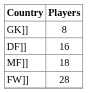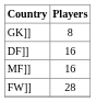 <table class="toccolours sortable" border="1" cellpadding="3" style="font-size:95%; border-collapse:collapse;">
 <tr>
 <th>Country</th>
 <th>Players</th>
 </tr>
 <tr>
 <td [[>GK]]</td>
 <td style="text-align:center">8</td>
 </tr>
 <tr>
 <td [[>DF]]</td>
 <td style="text-align:center">16</td>
 </tr>
 <tr>
 <td [[>MF]]</td>
-<td style="text-align:center">18</td>
+<td style="text-align:center">16</td>
 </tr>
 <tr>
 <td [[>FW]]</td>
 <td style="text-align:center">28</td>
 </tr>
 <tr>
 </tr>
 </table>
